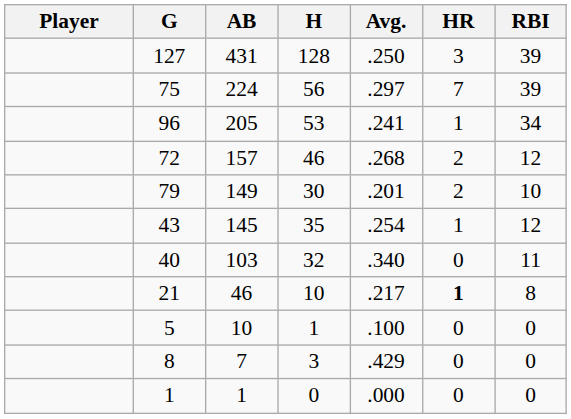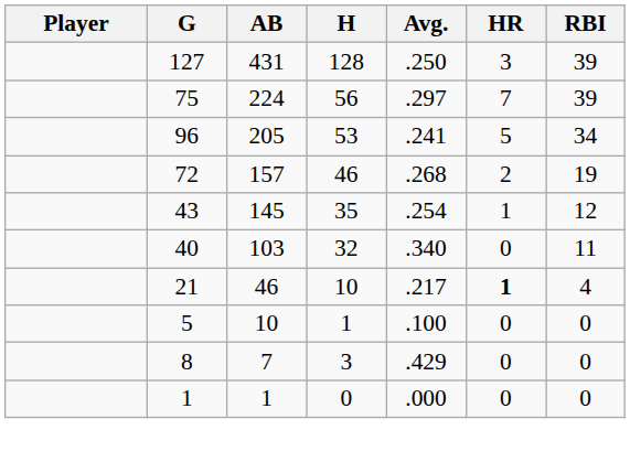 <table class="wikitable sortable">
 <tr>
 <th bgcolor="#DDDDFF" width="16%">Player</th>
 <th bgcolor="#DDDDFF" width="9%">G</th>
 <th bgcolor="#DDDDFF" width="9%">AB</th>
 <th bgcolor="#DDDDFF" width="9%">H</th>
 <th bgcolor="#DDDDFF" width="9%">Avg.</th>
 <th bgcolor="#DDDDFF" width="9%">HR</th>
 <th bgcolor="#DDDDFF" width="9%">RBI</th>
 </tr>
 <tr align="center">
 <td></td>
 <td>127</td>
 <td>431</td>
 <td>128</td>
 <td>.250</td>
 <td>3</td>
 <td>39</td>
 </tr>
 <tr align="center">
 <td></td>
 <td>75</td>
 <td>224</td>
 <td>56</td>
 <td>.297</td>
 <td>7</td>
 <td>39</td>
 </tr>
 <tr align="center">
 <td></td>
 <td>96</td>
 <td>205</td>
 <td>53</td>
 <td>.241</td>
-<td>1</td>
+<td>5</td>
 <td>34</td>
 </tr>
 <tr align="center">
 <td></td>
 <td>72</td>
 <td>157</td>
 <td>46</td>
 <td>.268</td>
 <td>2</td>
-<td>12</td>
-</tr>
-<tr align="center">
-<td></td>
-<td>79</td>
-<td>149</td>
-<td>30</td>
-<td>.201</td>
-<td>2</td>
-<td>10</td>
+<td>19</td>
 </tr>
 <tr align="center">
 <td></td>
 <td>43</td>
 <td>145</td>
 <td>35</td>
 <td>.254</td>
 <td>1</td>
 <td>12</td>
 </tr>
 <tr align="center">
 <td></td>
 <td>40</td>
 <td>103</td>
 <td>32</td>
 <td>.340</td>
 <td>0</td>
 <td>11</td>
 </tr>
 <tr align="center">
 <td></td>
 <td>21</td>
 <td>46</td>
 <td>10</td>
 <td>.217</td>
 <td><strong>1</strong></td>
-<td>8</td>
+<td>4</td>
 </tr>
 <tr align="center">
 <td></td>
 <td>5</td>
 <td>10</td>
 <td>1</td>
 <td>.100</td>
 <td>0</td>
 <td>0</td>
 </tr>
 <tr align="center">
 <td></td>
 <td>8</td>
 <td>7</td>
 <td>3</td>
 <td>.429</td>
 <td>0</td>
 <td>0</td>
 </tr>
 <tr align="center">
 <td></td>
 <td>1</td>
 <td>1</td>
 <td>0</td>
 <td>.000</td>
 <td>0</td>
 <td>0</td>
 </tr>
 </table>
